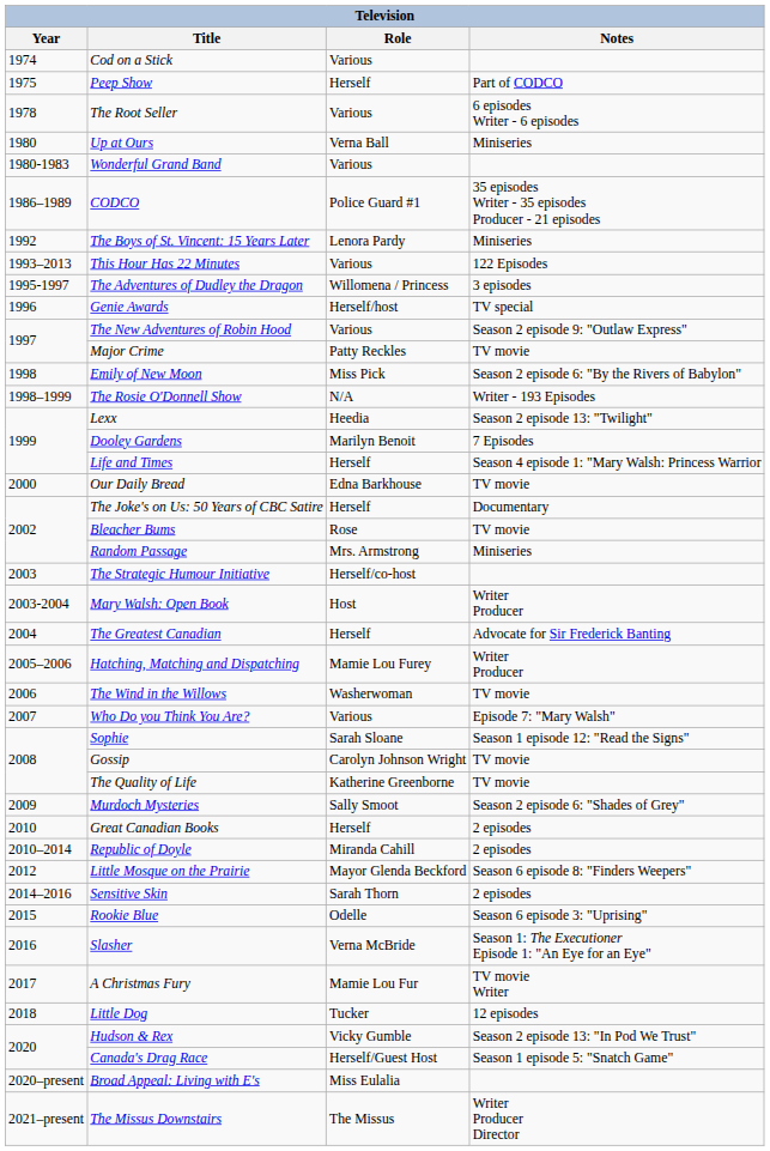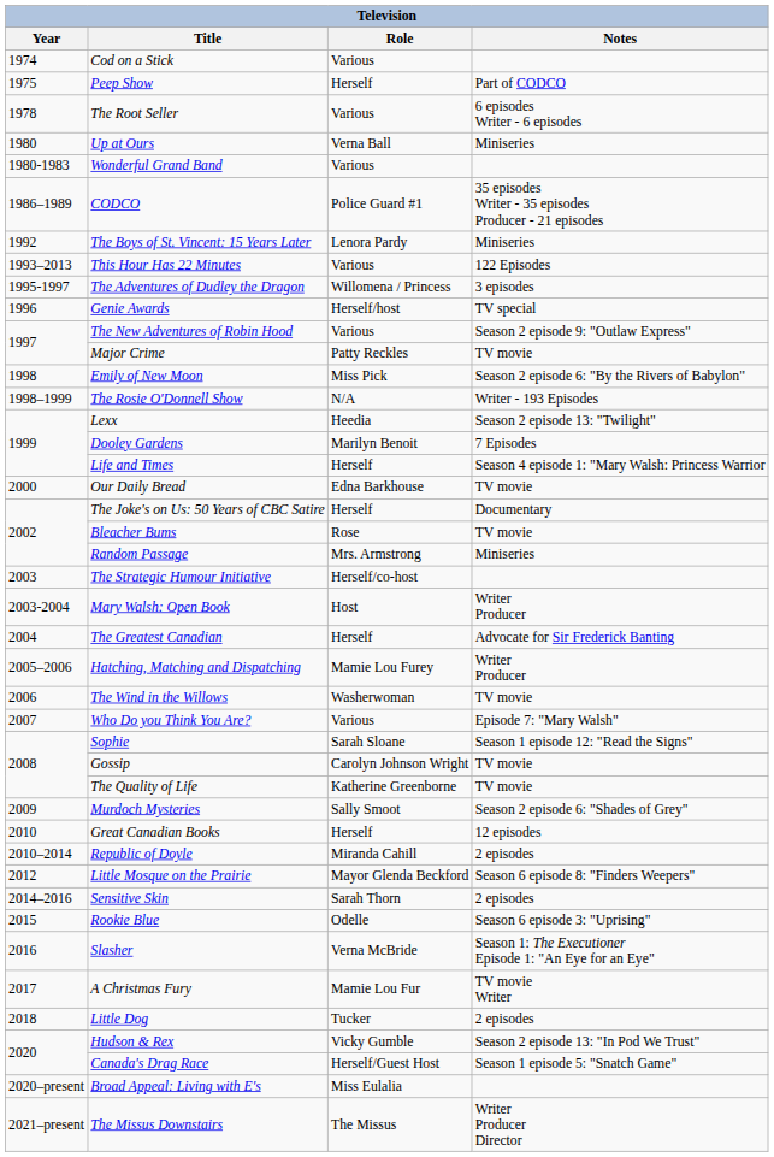 <table class="wikitable sortable">
 <tr>
 <th colspan=4 style="background:#B0C4DE;">Television</th>
 </tr>
 <tr>
 <th>Year</th>
 <th>Title</th>
 <th>Role</th>
 <th class="unsortable">Notes</th>
 </tr>
 <tr>
 <td>1974</td>
 <td><em>Cod on a Stick</em></td>
 <td>Various</td>
 </tr>
 <tr>
 <td>1975</td>
 <td><em><a href='#'>Peep Show</a></em></td>
 <td>Herself</td>
 <td>Part of <a href='#'>CODCO</a></td>
 </tr>
 <tr>
 <td>1978</td>
 <td data-sort-value="Root Seller, The"><em>The Root Seller</em></td>
 <td>Various</td>
 <td>6 episodes<br> Writer - 6 episodes</td>
 </tr>
 <tr>
 <td>1980</td>
 <td><em><a href='#'>Up at Ours</a></em></td>
 <td>Verna Ball</td>
 <td>Miniseries</td>
 </tr>
 <tr>
 <td>1980-1983</td>
 <td><em><a href='#'>Wonderful Grand Band</a></em></td>
 <td>Various</td>
 <td></td>
 </tr>
 <tr>
 <td>1986–1989</td>
 <td><em><a href='#'>CODCO</a></em></td>
 <td>Police Guard #1</td>
 <td>35 episodes<br> Writer - 35 episodes<br> Producer - 21 episodes</td>
 </tr>
 <tr>
 <td>1992</td>
 <td data-sort-value="Boys of St. Vincent: 15 Years Later, The"><em><a href='#'>The Boys of St. Vincent: 15 Years Later</a></em></td>
 <td>Lenora Pardy</td>
 <td>Miniseries</td>
 </tr>
 <tr>
 <td>1993–2013</td>
 <td><em><a href='#'>This Hour Has 22 Minutes</a></em></td>
 <td>Various</td>
 <td>122 Episodes</td>
 </tr>
 <tr>
 <td>1995-1997</td>
 <td data-sort-value="Adventures of Dudley the Dragon, The"><em><a href='#'>The Adventures of Dudley the Dragon</a></em></td>
 <td>Willomena / Princess</td>
 <td>3 episodes</td>
 </tr>
 <tr>
 <td>1996</td>
 <td><em><a href='#'>Genie Awards</a></em></td>
 <td>Herself/host</td>
 <td>TV special</td>
 </tr>
 <tr>
 <td rowspan=2>1997</td>
 <td data-sort-value="New Adventures of Robin Hood, The"><em><a href='#'>The New Adventures of Robin Hood</a></em></td>
 <td>Various</td>
 <td>Season 2 episode 9: "Outlaw Express"</td>
 </tr>
 <tr>
 <td><em>Major Crime</em></td>
 <td>Patty Reckles</td>
 <td>TV movie</td>
 </tr>
 <tr>
 <td>1998</td>
 <td><em><a href='#'>Emily of New Moon</a></em></td>
 <td>Miss Pick</td>
 <td>Season 2 episode 6: "By the Rivers of Babylon"</td>
 </tr>
 <tr>
 <td>1998–1999</td>
 <td data-sort-value="Rosie O'Donnell Show, The"><em><a href='#'>The Rosie O'Donnell Show</a></em></td>
 <td>N/A</td>
 <td>Writer - 193 Episodes</td>
 </tr>
 <tr>
 <td rowspan=3>1999</td>
 <td><em>Lexx</em></td>
 <td>Heedia</td>
 <td>Season 2 episode 13: "Twilight"</td>
 </tr>
 <tr>
 <td><em><a href='#'>Dooley Gardens</a></em></td>
 <td>Marilyn Benoit</td>
 <td>7 Episodes</td>
 </tr>
 <tr>
 <td><em><a href='#'>Life and Times</a></em></td>
 <td>Herself</td>
 <td>Season 4 episode 1: "Mary Walsh: Princess Warrior</td>
 </tr>
 <tr>
 <td>2000</td>
 <td><em>Our Daily Bread</em></td>
 <td>Edna Barkhouse</td>
 <td>TV movie</td>
 </tr>
 <tr>
 <td rowspan=3>2002</td>
 <td data-sort-value="Joke's on Us: 50 Years of CBC Satire, The"><em>The Joke's on Us: 50 Years of CBC Satire</em></td>
 <td>Herself</td>
 <td>Documentary</td>
 </tr>
 <tr>
 <td><em><a href='#'>Bleacher Bums</a></em></td>
 <td>Rose</td>
 <td>TV movie</td>
 </tr>
 <tr>
 <td><em><a href='#'>Random Passage</a></em></td>
 <td>Mrs. Armstrong</td>
 <td>Miniseries</td>
 </tr>
 <tr>
 <td>2003</td>
 <td data-sort-value="Strategic Humour Initiative, The"><em><a href='#'>The Strategic Humour Initiative</a></em></td>
 <td>Herself/co-host</td>
 <td></td>
 </tr>
 <tr>
 <td>2003-2004</td>
 <td><em><a href='#'>Mary Walsh: Open Book</a></em></td>
 <td>Host</td>
 <td>Writer<br> Producer</td>
 </tr>
 <tr>
 <td>2004</td>
 <td data-sort-value="Greatest Canadian, The"><em><a href='#'>The Greatest Canadian</a></em></td>
 <td>Herself</td>
 <td>Advocate for <a href='#'>Sir Frederick Banting</a></td>
 </tr>
 <tr>
 <td>2005–2006</td>
 <td><em><a href='#'>Hatching, Matching and Dispatching</a></em></td>
 <td>Mamie Lou Furey</td>
 <td>Writer<br> Producer</td>
 </tr>
 <tr>
 <td>2006</td>
 <td data-sort-value="Wind in the Willows, The"><em><a href='#'>The Wind in the Willows</a></em></td>
 <td>Washerwoman</td>
 <td>TV movie</td>
 </tr>
 <tr>
 <td>2007</td>
 <td><em><a href='#'>Who Do you Think You Are?</a></em></td>
 <td>Various</td>
 <td>Episode 7: "Mary Walsh"</td>
 </tr>
 <tr>
 <td rowspan=3>2008</td>
 <td><em><a href='#'>Sophie</a></em></td>
 <td>Sarah Sloane</td>
 <td>Season 1 episode 12: "Read the Signs"</td>
 </tr>
 <tr>
 <td><em>Gossip</em></td>
 <td>Carolyn Johnson Wright</td>
 <td>TV movie</td>
 </tr>
 <tr>
 <td data-sort-value="Quality of Life, The"><em>The Quality of Life</em></td>
 <td>Katherine Greenborne</td>
 <td>TV movie</td>
 </tr>
 <tr>
 <td>2009</td>
 <td><em><a href='#'>Murdoch Mysteries</a></em></td>
 <td>Sally Smoot</td>
 <td>Season 2 episode 6: "Shades of Grey"</td>
 </tr>
 <tr>
 <td>2010</td>
 <td><em>Great Canadian Books</em></td>
 <td>Herself</td>
-<td>2 episodes</td>
+<td>12 episodes</td>
 </tr>
 <tr>
 <td>2010–2014</td>
 <td><em><a href='#'>Republic of Doyle</a></em></td>
 <td>Miranda Cahill</td>
 <td>2 episodes</td>
 </tr>
 <tr>
 <td>2012</td>
 <td><em><a href='#'>Little Mosque on the Prairie</a></em></td>
 <td>Mayor Glenda Beckford</td>
 <td>Season 6 episode 8: "Finders Weepers"</td>
 </tr>
 <tr>
 <td>2014–2016</td>
 <td><em><a href='#'>Sensitive Skin</a></em></td>
 <td>Sarah Thorn</td>
 <td>2 episodes</td>
 </tr>
 <tr>
 <td>2015</td>
 <td><em><a href='#'>Rookie Blue</a></em></td>
 <td>Odelle</td>
 <td>Season 6 episode 3: "Uprising"</td>
 </tr>
 <tr>
 <td>2016</td>
 <td><em><a href='#'>Slasher</a></em></td>
 <td>Verna McBride</td>
 <td>Season 1: <em>The Executioner</em><br> Episode 1: "An Eye for an Eye"</td>
 </tr>
 <tr>
 <td>2017</td>
 <td data-sort-value="Christmas Fury, A"><em>A Christmas Fury</em></td>
 <td>Mamie Lou Fur</td>
 <td>TV movie<br> Writer</td>
 </tr>
 <tr>
 <td>2018</td>
 <td><em><a href='#'>Little Dog</a></em></td>
 <td>Tucker</td>
-<td>12 episodes</td>
+<td>2 episodes</td>
 </tr>
 <tr>
 <td rowspan=2>2020</td>
 <td><em><a href='#'>Hudson & Rex</a></em></td>
 <td>Vicky Gumble</td>
 <td>Season 2 episode 13: "In Pod We Trust"</td>
 </tr>
 <tr>
 <td><em><a href='#'>Canada's Drag Race</a></em></td>
 <td>Herself/Guest Host</td>
 <td>Season 1 episode 5: "Snatch Game"</td>
 </tr>
 <tr>
 <td>2020–present</td>
 <td><em><a href='#'>Broad Appeal: Living with E's</a></em></td>
 <td>Miss Eulalia</td>
 </tr>
 <tr>
 <td>2021–present</td>
 <td data-sort-value="Missus Downstairs, The"><em><a href='#'>The Missus Downstairs</a></em></td>
 <td>The Missus</td>
 <td>Writer<br> Producer<br> Director</td>
 </tr>
 </table>
